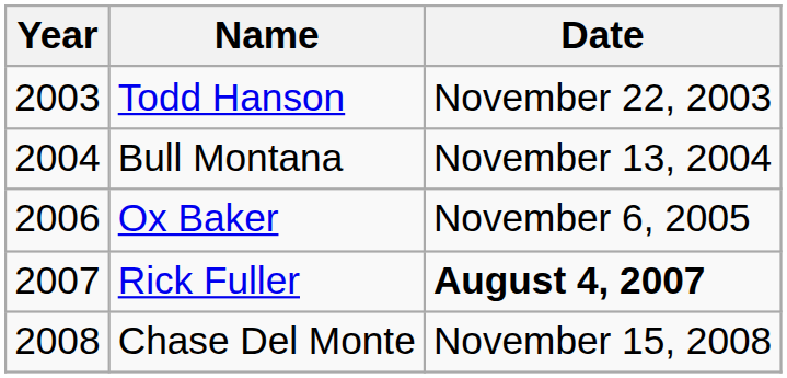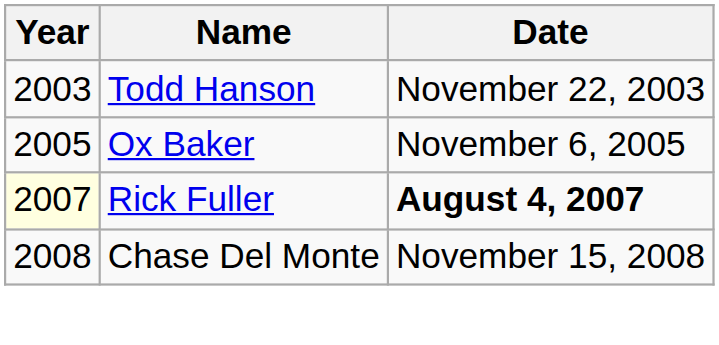 <table class="wikitable">
 <tr>
 <th>Year</th>
 <th>Name</th>
 <th>Date</th>
 </tr>
 <tr>
 <td>2003</td>
 <td><a href='#'>Todd Hanson</a></td>
 <td>November 22, 2003</td>
 </tr>
 <tr>
-<td>2004</td>
-<td>Bull Montana</td>
-<td>November 13, 2004</td>
-</tr>
-<tr>
-<td>2006</td>
+<td>2005</td>
 <td><a href='#'>Ox Baker</a></td>
 <td>November 6, 2005</td>
 </tr>
 <tr>
-<td>2007</td>
+<td style="background: lightyellow;">2007</td>
 <td><a href='#'>Rick Fuller</a></td>
 <td><strong>August 4, 2007</strong></td>
 </tr>
 <tr>
 <td>2008</td>
 <td>Chase Del Monte</td>
 <td>November 15, 2008</td>
 </tr>
 </table>
